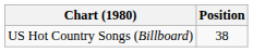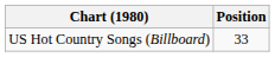 <table class="wikitable">
 <tr>
 <th>Chart (1980)</th>
 <th>Position</th>
 </tr>
 <tr>
 <td>US Hot Country Songs (<em>Billboard</em>)</td>
-<td align="center">38</td>
+<td align="center">33</td>
 </tr>
 </table>
